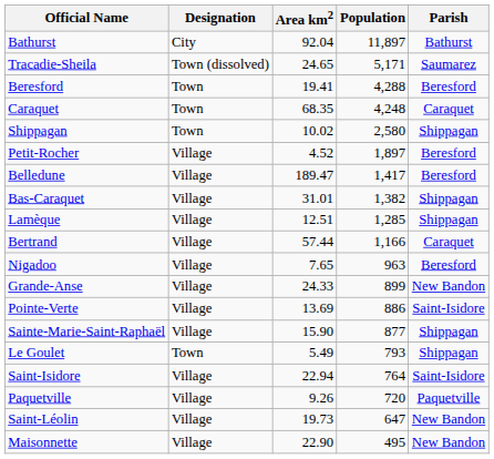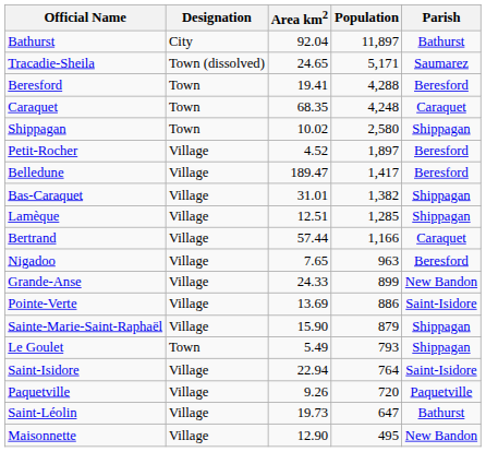 <table class="wikitable">
 <tr>
 <th>Official Name</th>
 <th>Designation</th>
 <th>Area km<sup>2</sup></th>
 <th>Population</th>
 <th>Parish</th>
 </tr>
 <tr>
 <td><a href='#'>Bathurst</a></td>
 <td>City</td>
 <td align="right">92.04</td>
 <td align="right">11,897</td>
 <td align="center"><a href='#'>Bathurst</a></td>
 </tr>
 <tr>
 <td><a href='#'>Tracadie-Sheila</a></td>
 <td>Town (dissolved)</td>
 <td align="right">24.65</td>
 <td align="right">5,171</td>
 <td align="center"><a href='#'>Saumarez</a></td>
 </tr>
 <tr>
 <td><a href='#'>Beresford</a></td>
 <td>Town</td>
 <td align="right">19.41</td>
 <td align="right">4,288</td>
 <td align="center"><a href='#'>Beresford</a></td>
 </tr>
 <tr>
 <td><a href='#'>Caraquet</a></td>
 <td>Town</td>
 <td align="right">68.35</td>
 <td align="right">4,248</td>
 <td align="center"><a href='#'>Caraquet</a></td>
 </tr>
 <tr>
 <td><a href='#'>Shippagan</a></td>
 <td>Town</td>
 <td align="right">10.02</td>
 <td align="right">2,580</td>
 <td align="center"><a href='#'>Shippagan</a></td>
 </tr>
 <tr>
 <td><a href='#'>Petit-Rocher</a></td>
 <td>Village</td>
 <td align="right">4.52</td>
 <td align="right">1,897</td>
 <td align="center"><a href='#'>Beresford</a></td>
 </tr>
 <tr>
 <td><a href='#'>Belledune</a></td>
 <td>Village</td>
 <td align="right">189.47</td>
 <td align="right">1,417</td>
 <td align="center"><a href='#'>Beresford</a></td>
 </tr>
 <tr>
 <td><a href='#'>Bas-Caraquet</a></td>
 <td>Village</td>
 <td align="right">31.01</td>
 <td align="right">1,382</td>
 <td align="center"><a href='#'>Shippagan</a></td>
 </tr>
 <tr>
 <td><a href='#'>Lamèque</a></td>
 <td>Village</td>
 <td align="right">12.51</td>
 <td align="right">1,285</td>
 <td align="center"><a href='#'>Shippagan</a></td>
 </tr>
 <tr>
 <td><a href='#'>Bertrand</a></td>
 <td>Village</td>
 <td align="right">57.44</td>
 <td align="right">1,166</td>
 <td align="center"><a href='#'>Caraquet</a></td>
 </tr>
 <tr>
 <td><a href='#'>Nigadoo</a></td>
 <td>Village</td>
 <td align="right">7.65</td>
 <td align="right">963</td>
 <td align="center"><a href='#'>Beresford</a></td>
 </tr>
 <tr>
 <td><a href='#'>Grande-Anse</a></td>
 <td>Village</td>
 <td align="right">24.33</td>
 <td align="right">899</td>
 <td align="center"><a href='#'>New Bandon</a></td>
 </tr>
 <tr>
 <td><a href='#'>Pointe-Verte</a></td>
 <td>Village</td>
 <td align="right">13.69</td>
 <td align="right">886</td>
 <td align="center"><a href='#'>Saint-Isidore</a></td>
 </tr>
 <tr>
 <td><a href='#'>Sainte-Marie-Saint-Raphaël</a></td>
 <td>Village</td>
 <td align="right">15.90</td>
-<td align="right">877</td>
+<td align="right">879</td>
 <td align="center"><a href='#'>Shippagan</a></td>
 </tr>
 <tr>
 <td><a href='#'>Le Goulet</a></td>
 <td>Town</td>
 <td align="right">5.49</td>
 <td align="right">793</td>
 <td align="center"><a href='#'>Shippagan</a></td>
 </tr>
 <tr>
 <td><a href='#'>Saint-Isidore</a></td>
 <td>Village</td>
 <td align="right">22.94</td>
 <td align="right">764</td>
 <td align="center"><a href='#'>Saint-Isidore</a></td>
 </tr>
 <tr>
 <td><a href='#'>Paquetville</a></td>
 <td>Village</td>
 <td align="right">9.26</td>
 <td align="right">720</td>
 <td align="center"><a href='#'>Paquetville</a></td>
 </tr>
 <tr>
 <td><a href='#'>Saint-Léolin</a></td>
 <td>Village</td>
 <td align="right">19.73</td>
 <td align="right">647</td>
-<td align="center"><a href='#'>New Bandon</a></td>
+<td align="center"><a href='#'>Bathurst</a></td>
 </tr>
 <tr>
 <td><a href='#'>Maisonnette</a></td>
 <td>Village</td>
-<td align="right">22.90</td>
+<td align="right">12.90</td>
 <td align="right">495</td>
 <td align="center"><a href='#'>New Bandon</a></td>
 </tr>
 </table>
